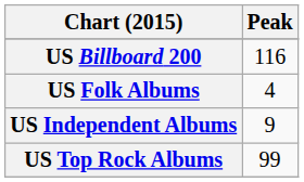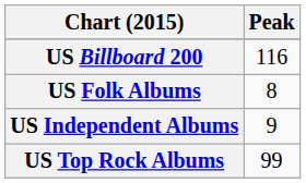 <table class="wikitable sortable plainrowheaders" style="text-align:center">
 <tr>
 <th scope="col">Chart (2015)</th>
 <th scope="col">Peak</th>
 </tr>
 <tr>
 </tr>
 <tr>
 </tr>
 <tr>
 </tr>
 <tr>
 </tr>
 <tr>
 <th scope="row">US <a href='#'><em>Billboard</em> 200</a></th>
 <td>116</td>
 </tr>
 <tr>
 <th scope="row">US <a href='#'>Folk Albums</a></th>
-<td>4</td>
+<td>8</td>
 </tr>
 <tr>
 <th scope="row">US <a href='#'>Independent Albums</a></th>
 <td>9</td>
 </tr>
 <tr>
 <th scope="row">US <a href='#'>Top Rock Albums</a></th>
 <td>99</td>
 </tr>
 <tr>
 </tr>
 </table>
